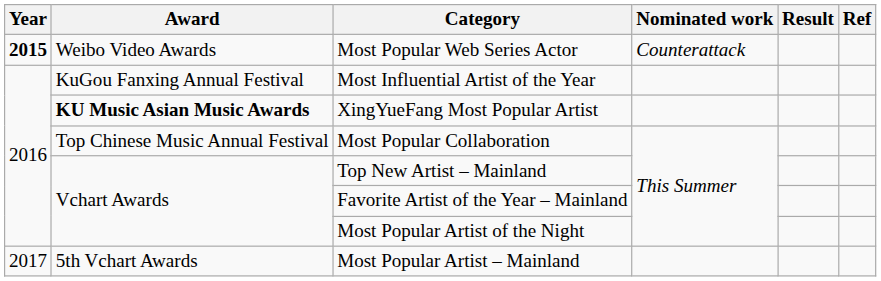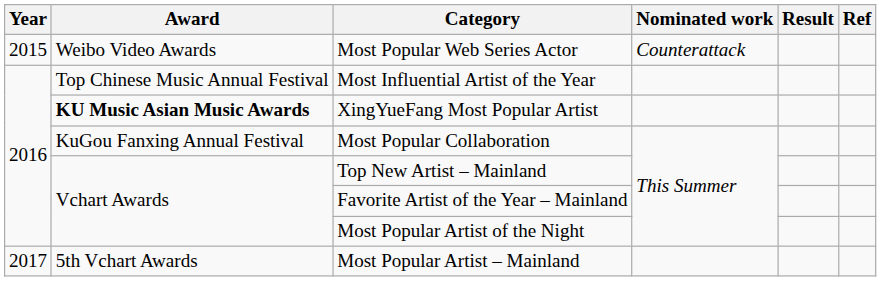 <table class="wikitable">
 <tr>
 <th>Year</th>
 <th>Award</th>
 <th>Category</th>
 <th>Nominated work</th>
 <th>Result</th>
 <th>Ref</th>
 </tr>
 <tr>
-<td><strong>2015</strong></td>
+<td>2015</td>
 <td>Weibo Video Awards</td>
 <td>Most Popular Web Series Actor</td>
 <td><em>Counterattack</em></td>
 <td></td>
 <td></td>
 </tr>
 <tr>
 <td rowspan=6>2016</td>
-<td>KuGou Fanxing Annual Festival</td>
+<td>Top Chinese Music Annual Festival</td>
 <td>Most Influential Artist of the Year</td>
 <td></td>
 <td></td>
 <td></td>
 </tr>
 <tr>
 <td><strong>KU Music Asian Music Awards</strong></td>
 <td>XingYueFang Most Popular Artist</td>
 <td></td>
 <td></td>
 <td></td>
 </tr>
 <tr>
-<td>Top Chinese Music Annual Festival</td>
+<td>KuGou Fanxing Annual Festival</td>
 <td>Most Popular Collaboration</td>
 <td rowspan=4><em>This Summer</em></td>
 <td></td>
 <td></td>
 </tr>
 <tr>
 <td rowspan=3>Vchart Awards</td>
 <td>Top New Artist – Mainland</td>
 <td></td>
 <td></td>
 </tr>
 <tr>
 <td>Favorite Artist of the Year – Mainland</td>
 <td></td>
 <td></td>
 </tr>
 <tr>
 <td>Most Popular Artist of the Night</td>
 <td></td>
 <td></td>
 </tr>
 <tr>
 <td>2017</td>
 <td>5th Vchart Awards</td>
 <td>Most Popular Artist – Mainland</td>
 <td></td>
 <td></td>
 <td></td>
 </tr>
 </table>
